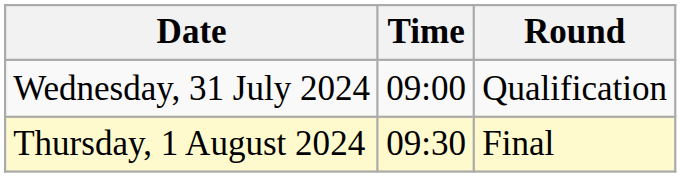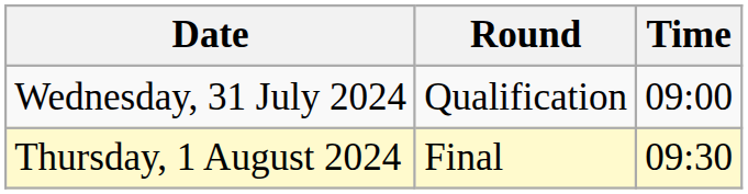 <table class="wikitable">
 <tr>
 <th>Date</th>
+<th>Round</th>
 <th>Time</th>
-<th>Round</th>
 </tr>
 <tr>
 <td>Wednesday, 31 July 2024</td>
+<td>Qualification</td>
 <td>09:00</td>
-<td>Qualification</td>
 </tr>
 <tr style=background:lemonchiffon>
 <td>Thursday, 1 August 2024</td>
+<td>Final</td>
 <td>09:30</td>
-<td>Final</td>
 </tr>
 </table>
